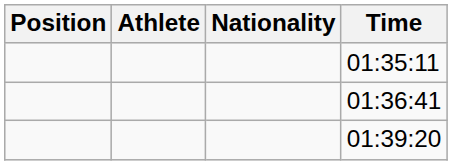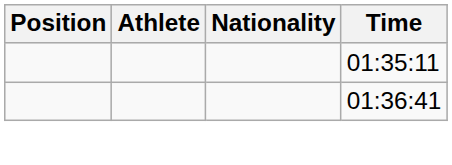 <table class="wikitable sortable">
 <tr>
 <th scope="col">Position</th>
 <th scope="col">Athlete</th>
 <th scope="col">Nationality</th>
 <th scope="col">Time</th>
 </tr>
 <tr>
 <td align=center></td>
 <td></td>
 <td></td>
 <td>01:35:11</td>
 </tr>
 <tr>
 <td align=center></td>
 <td></td>
 <td></td>
 <td>01:36:41</td>
 </tr>
-<tr>
-<td align=center></td>
-<td></td>
-<td></td>
-<td>01:39:20</td>
-</tr>
 </table>
